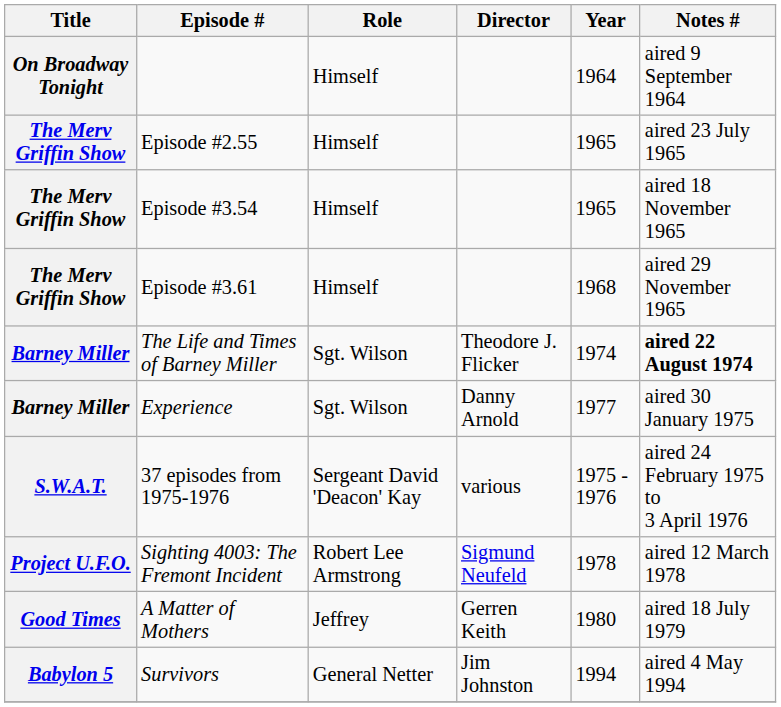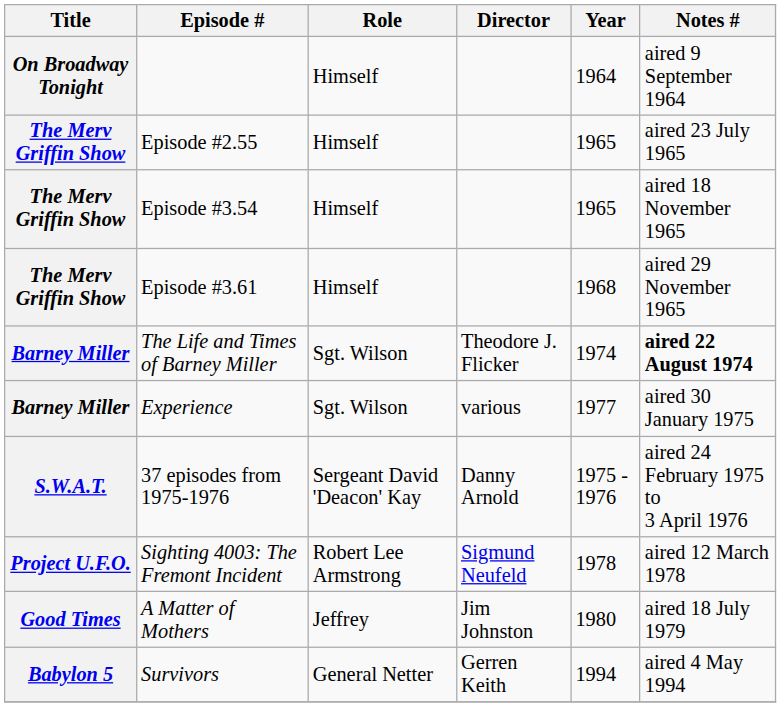 <table class="wikitable plainrowheaders sortable">
 <tr>
 <th scope="col">Title</th>
 <th scope="col" class="unsortable">Episode #</th>
 <th scope="col">Role</th>
 <th scope="col">Director</th>
 <th scope="col">Year</th>
 <th scope="col" class="unsortable">Notes #</th>
 </tr>
 <tr>
 <th scope="row"><em>On Broadway Tonight</em></th>
 <td></td>
 <td>Himself</td>
 <td></td>
 <td>1964</td>
 <td>aired 9 September 1964</td>
 </tr>
 <tr>
 <th scope="row"><em><a href='#'>The Merv Griffin Show</a></em></th>
 <td>Episode #2.55</td>
 <td>Himself</td>
 <td></td>
 <td>1965</td>
 <td>aired 23 July 1965</td>
 </tr>
 <tr>
 <th scope="row"><em>The Merv Griffin Show</em></th>
 <td>Episode #3.54</td>
 <td>Himself</td>
 <td></td>
 <td>1965</td>
 <td>aired 18 November 1965</td>
 </tr>
 <tr>
 <th scope="row"><em>The Merv Griffin Show </em></th>
 <td>Episode #3.61</td>
 <td>Himself</td>
 <td></td>
 <td>1968</td>
 <td>aired 29 November 1965</td>
 </tr>
 <tr>
 <th scope="row"><em><a href='#'>Barney Miller</a></em></th>
 <td><em>The Life and Times of Barney Miller</em></td>
 <td>Sgt. Wilson</td>
 <td>Theodore J. Flicker</td>
 <td>1974</td>
 <td><strong>aired 22 August 1974</strong></td>
 </tr>
 <tr>
 <th scope="row"><em>Barney Miller</em></th>
 <td><em>Experience</em></td>
 <td>Sgt. Wilson</td>
-<td>Danny Arnold</td>
+<td>various</td>
 <td>1977</td>
 <td>aired 30 January 1975</td>
 </tr>
 <tr>
 <th scope="row"><em><a href='#'>S.W.A.T.</a></em></th>
 <td>37 episodes from<br> 1975-1976</td>
 <td>Sergeant David 'Deacon' Kay</td>
-<td>various</td>
+<td>Danny Arnold</td>
 <td>1975 - 1976</td>
 <td>aired 24 February 1975<br>to<br>3 April 1976</td>
 </tr>
 <tr>
 <th scope="row"><em><a href='#'>Project U.F.O.</a></em></th>
 <td><em>Sighting 4003: The Fremont Incident</em></td>
 <td>Robert Lee Armstrong</td>
 <td><a href='#'>Sigmund Neufeld</a></td>
 <td>1978</td>
 <td>aired 12 March 1978</td>
 </tr>
 <tr>
 <th scope="row"><em><a href='#'>Good Times</a></em></th>
 <td><em>A Matter of Mothers</em></td>
 <td>Jeffrey</td>
-<td>Gerren Keith</td>
+<td>Jim Johnston</td>
 <td>1980</td>
 <td>aired 18 July 1979</td>
 </tr>
 <tr>
 <th scope="row"><em><a href='#'>Babylon 5</a></em></th>
 <td><em>Survivors</em></td>
 <td>General Netter</td>
-<td>Jim Johnston</td>
+<td>Gerren Keith</td>
 <td>1994</td>
 <td>aired 4 May 1994</td>
 </tr>
 <tr>
 </tr>
 </table>
